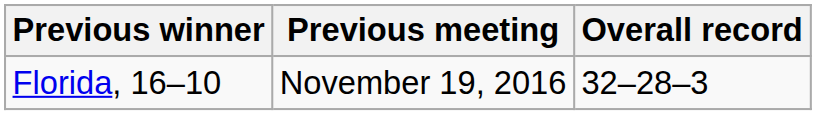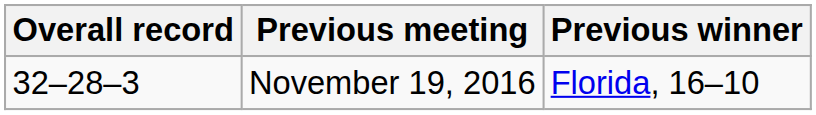 <table class="wikitable">
 <tr>
+<th>Overall record</th>
+<th>Previous meeting</th>
 <th>Previous winner</th>
-<th>Previous meeting</th>
-<th>Overall record</th>
 </tr>
 <tr>
+<td>32–28–3</td>
+<td>November 19, 2016</td>
 <td><a href='#'>Florida</a>, 16–10</td>
-<td>November 19, 2016</td>
-<td>32–28–3</td>
 </tr>
 </table>
